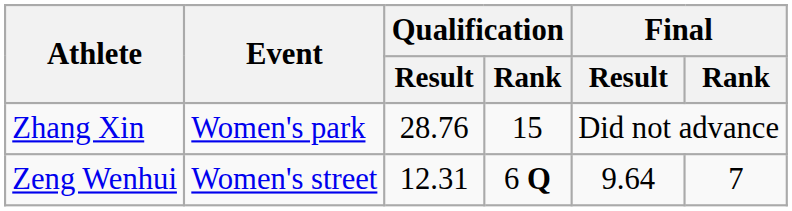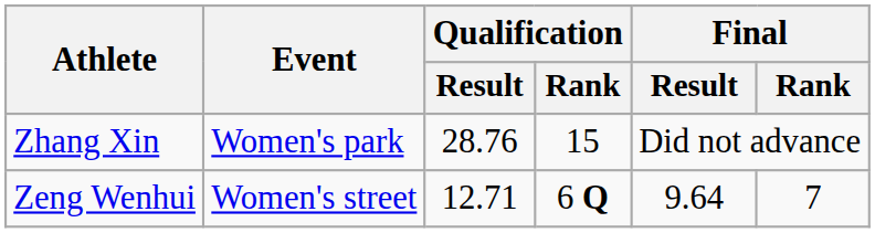 <table class="wikitable" style="font-size:90%">
 <tr>
 <th rowspan=2>Athlete</th>
 <th rowspan=2>Event</th>
 <th colspan=2>Qualification</th>
 <th colspan=2>Final</th>
 </tr>
 <tr style="font-size: 95%">
 <th>Result</th>
 <th>Rank</th>
 <th>Result</th>
 <th>Rank</th>
 </tr>
 <tr align=center>
 <td align=left><a href='#'>Zhang Xin</a></td>
 <td align=left><a href='#'>Women's park</a></td>
 <td>28.76</td>
 <td>15</td>
 <td colspan=2>Did not advance</td>
 </tr>
 <tr align=center>
 <td align=left><a href='#'>Zeng Wenhui</a></td>
 <td align=left><a href='#'>Women's street</a></td>
-<td>12.31</td>
+<td>12.71</td>
 <td>6 <strong>Q</strong></td>
 <td>9.64</td>
 <td>7</td>
 </tr>
 </table>
